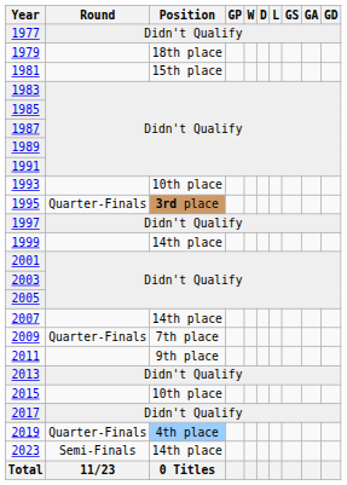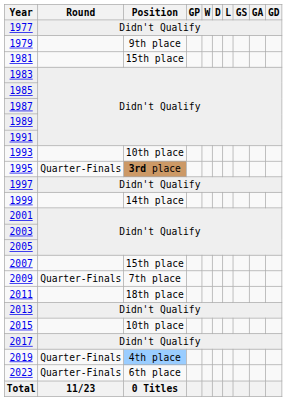 <table class="wikitable" style="text-align: center;">
 <tr>
 <th>Year</th>
 <th>Round</th>
 <th>Position</th>
 <th>GP</th>
 <th>W</th>
 <th>D</th>
 <th>L</th>
 <th>GS</th>
 <th>GA</th>
 <th>GD</th>
 </tr>
 <tr bgcolor=efefef>
 <td><a href='#'>1977</a> </td>
 <td colspan=9 rowspan=1>Didn't Qualify</td>
 </tr>
 <tr bgcolor=>
 <td><a href='#'>1979</a>  </td>
 <td></td>
-<td>18th place</td>
+<td>9th place</td>
 <td></td>
 <td></td>
 <td></td>
 <td></td>
 <td></td>
 <td></td>
 <td></td>
 </tr>
 <tr bgcolor=>
 <td><a href='#'>1981</a> </td>
 <td></td>
 <td>15th place</td>
 <td></td>
 <td></td>
 <td></td>
 <td></td>
 <td></td>
 <td></td>
 <td></td>
 </tr>
 <tr bgcolor=efefef>
 <td><a href='#'>1983</a> </td>
 <td colspan=9 rowspan=5>Didn't Qualify</td>
 </tr>
 <tr bgcolor=efefef>
 <td><a href='#'>1985</a> </td>
 </tr>
 <tr bgcolor=efefef>
 <td><a href='#'>1987</a> </td>
 </tr>
 <tr bgcolor=efefef>
 <td><a href='#'>1989</a> </td>
 </tr>
 <tr bgcolor=efefef>
 <td><a href='#'>1991</a> </td>
 </tr>
 <tr bgcolor=>
 <td><a href='#'>1993</a> </td>
 <td></td>
 <td>10th place</td>
 <td></td>
 <td></td>
 <td></td>
 <td></td>
 <td></td>
 <td></td>
 <td></td>
 </tr>
 <tr bgcolor=>
 <td><a href='#'>1995</a> </td>
 <td>Quarter-Finals</td>
 <td bgcolor=#cc9966><strong>3rd</strong> place</td>
 <td></td>
 <td></td>
 <td></td>
 <td></td>
 <td></td>
 <td></td>
 <td></td>
 </tr>
 <tr bgcolor=efefef>
 <td><a href='#'>1997</a> </td>
 <td colspan=9 rowspan=1>Didn't Qualify</td>
 </tr>
 <tr bgcolor=>
 <td><a href='#'>1999</a> </td>
 <td></td>
 <td>14th place</td>
 <td></td>
 <td></td>
 <td></td>
 <td></td>
 <td></td>
 <td></td>
 <td></td>
 </tr>
 <tr bgcolor=efefef>
 <td><a href='#'>2001</a> </td>
 <td colspan=9 rowspan=3>Didn't Qualify</td>
 </tr>
 <tr bgcolor=efefef>
 <td><a href='#'>2003</a> </td>
 </tr>
 <tr bgcolor=efefef>
 <td><a href='#'>2005</a> </td>
 </tr>
 <tr bgcolor=>
 <td><a href='#'>2007</a> </td>
 <td></td>
-<td>14th place</td>
+<td>15th place</td>
 <td></td>
 <td></td>
 <td></td>
 <td></td>
 <td></td>
 <td></td>
 <td></td>
 </tr>
 <tr bgcolor=>
 <td><a href='#'>2009</a> </td>
 <td>Quarter-Finals</td>
 <td>7th place</td>
 <td></td>
 <td></td>
 <td></td>
 <td></td>
 <td></td>
 <td></td>
 <td></td>
 </tr>
 <tr bgcolor=>
 <td><a href='#'>2011</a> </td>
 <td></td>
-<td>9th place</td>
+<td>18th place</td>
 <td></td>
 <td></td>
 <td></td>
 <td></td>
 <td></td>
 <td></td>
 <td></td>
 </tr>
 <tr bgcolor=efefef>
 <td><a href='#'>2013</a> </td>
 <td colspan=9 rowspan=1>Didn't Qualify</td>
 </tr>
 <tr bgcolor=>
 <td><a href='#'>2015</a> </td>
 <td></td>
 <td>10th place</td>
 <td></td>
 <td></td>
 <td></td>
 <td></td>
 <td></td>
 <td></td>
 <td></td>
 </tr>
 <tr bgcolor=efefef>
 <td><a href='#'>2017</a>  </td>
 <td colspan=9 rowspan=1>Didn't Qualify</td>
 </tr>
 <tr bgcolor=>
 <td><a href='#'>2019</a> </td>
 <td>Quarter-Finals</td>
 <td bgcolor=9acdff>4th place</td>
 <td></td>
 <td></td>
 <td></td>
 <td></td>
 <td></td>
 <td></td>
 <td></td>
 </tr>
 <tr bgcolor=>
 <td><a href='#'>2023</a>  </td>
-<td>Semi-Finals</td>
-<td>14th place</td>
+<td>Quarter-Finals</td>
+<td>6th place</td>
 <td></td>
 <td></td>
 <td></td>
 <td></td>
 <td></td>
 <td></td>
 <td></td>
 </tr>
 <tr>
 <th>Total</th>
 <th>11/23</th>
 <th>0 Titles</th>
 <th></th>
 <th></th>
 <th></th>
 <th></th>
 <th></th>
 <th></th>
 <th></th>
 </tr>
 </table>
